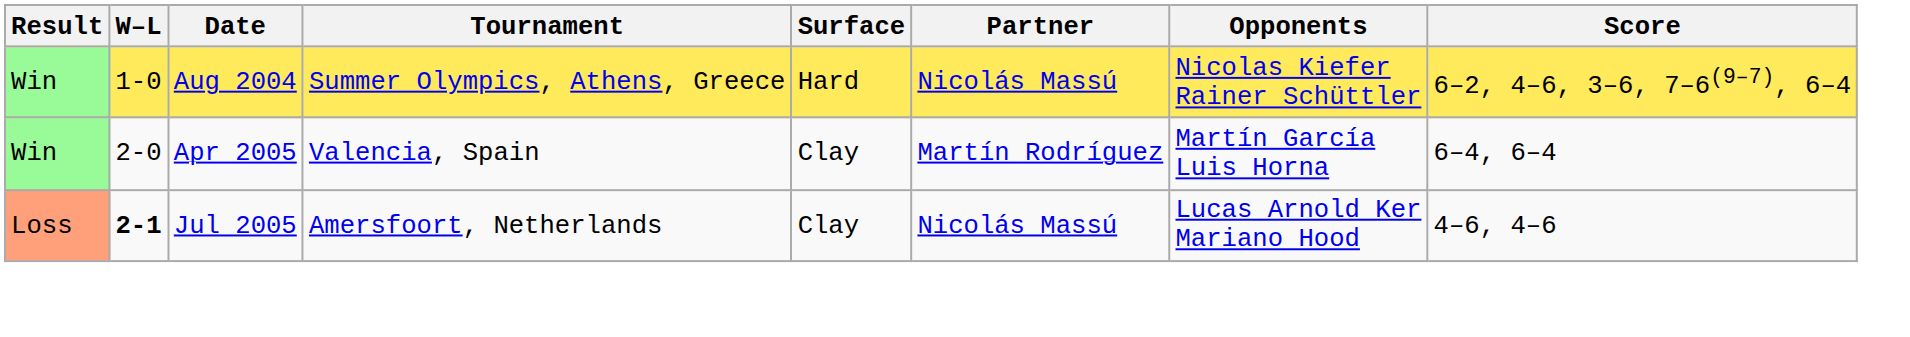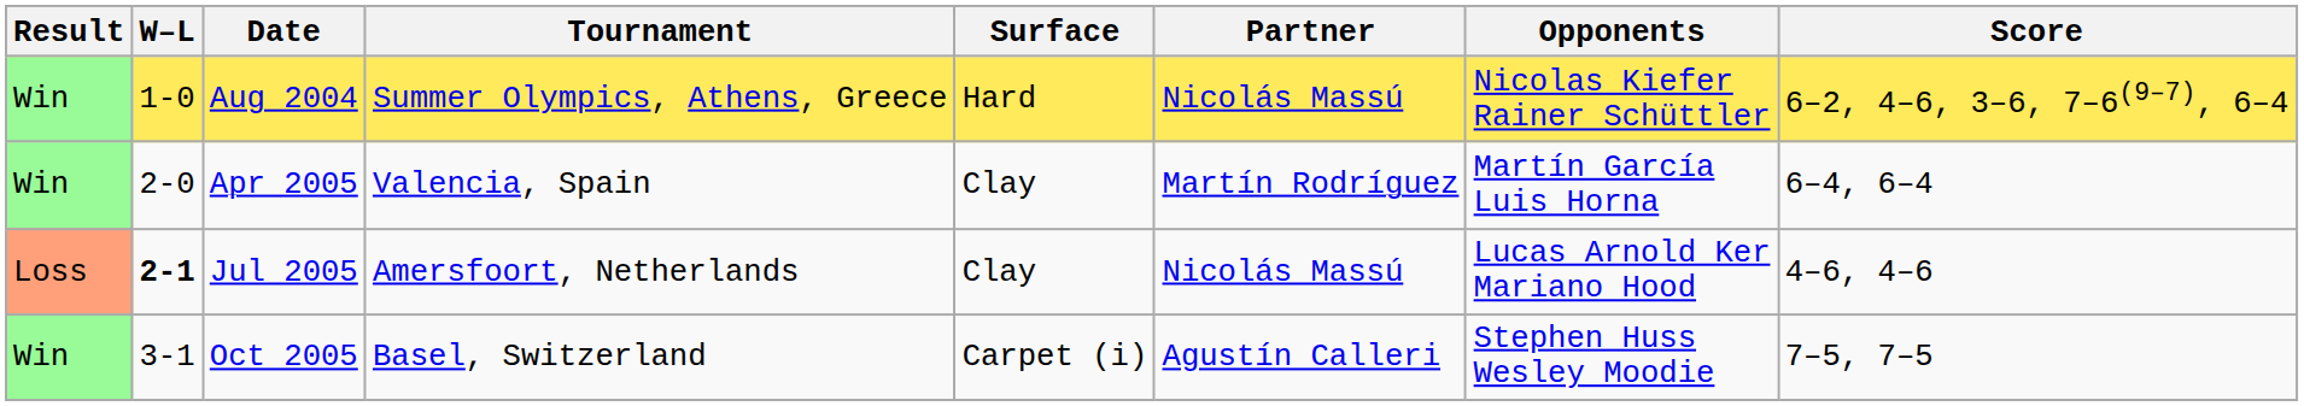 <table class="sortable wikitable">
 <tr>
 <th>Result</th>
 <th class="unsortable">W–L</th>
 <th>Date</th>
 <th>Tournament</th>
 <th>Surface</th>
 <th>Partner</th>
 <th>Opponents</th>
 <th class="unsortable">Score</th>
 </tr>
 <tr bgcolor=ffea5c>
 <td bgcolor=98FB98>Win</td>
 <td>1-0</td>
 <td><a href='#'>Aug 2004</a></td>
 <td><a href='#'>Summer Olympics</a>, <a href='#'>Athens</a>, Greece</td>
 <td>Hard</td>
 <td> <a href='#'>Nicolás Massú</a></td>
 <td> <a href='#'>Nicolas Kiefer</a><br> <a href='#'>Rainer Schüttler</a></td>
 <td>6–2, 4–6, 3–6, 7–6<sup>(9–7)</sup>, 6–4</td>
 </tr>
 <tr>
 <td bgcolor=98FB98>Win</td>
 <td>2-0</td>
 <td><a href='#'>Apr 2005</a></td>
 <td><a href='#'>Valencia</a>, Spain</td>
 <td>Clay</td>
 <td> <a href='#'>Martín Rodríguez</a></td>
 <td> <a href='#'>Martín García</a><br> <a href='#'>Luis Horna</a></td>
 <td>6–4, 6–4</td>
 </tr>
 <tr>
 <td bgcolor=FFA07A>Loss</td>
 <td><strong>2-1</strong></td>
 <td><a href='#'>Jul 2005</a></td>
 <td><a href='#'>Amersfoort</a>, Netherlands</td>
 <td>Clay</td>
 <td> <a href='#'>Nicolás Massú</a></td>
 <td> <a href='#'>Lucas Arnold Ker</a><br> <a href='#'>Mariano Hood</a></td>
 <td>4–6, 4–6</td>
 </tr>
+<tr>
+<td bgcolor=98FB98>Win</td>
+<td>3-1</td>
+<td><a href='#'>Oct 2005</a></td>
+<td><a href='#'>Basel</a>, Switzerland</td>
+<td>Carpet (i)</td>
+<td> <a href='#'>Agustín Calleri</a></td>
+<td> <a href='#'>Stephen Huss</a><br> <a href='#'>Wesley Moodie</a></td>
+<td>7–5, 7–5</td>
+</tr>
 </table>
